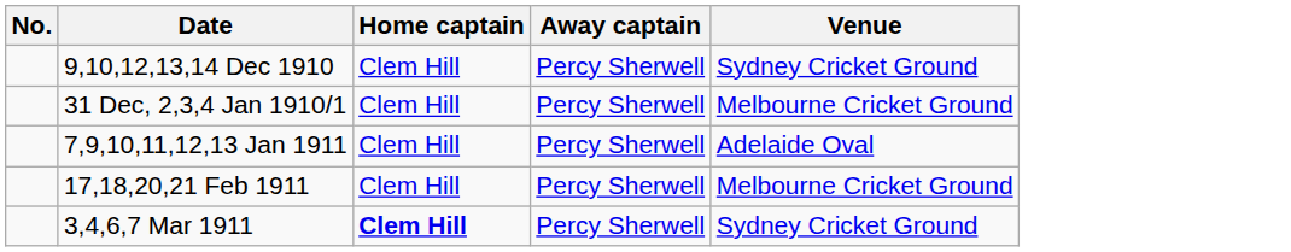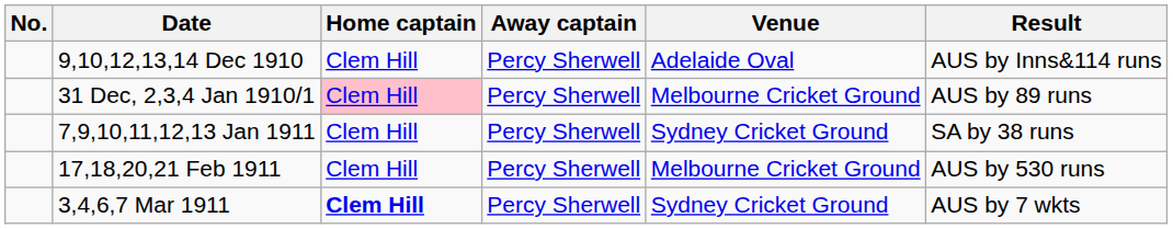 <table class="wikitable">
 <tr>
 <th>No.</th>
 <th>Date</th>
 <th>Home captain</th>
 <th>Away captain</th>
 <th>Venue</th>
+<th>Result</th>
 </tr>
 <tr>
 <td></td>
 <td>9,10,12,13,14 Dec 1910</td>
 <td><a href='#'>Clem Hill</a></td>
 <td><a href='#'>Percy Sherwell</a></td>
-<td><a href='#'>Sydney Cricket Ground</a></td>
+<td><a href='#'>Adelaide Oval</a></td>
+<td>AUS by Inns&114 runs</td>
 </tr>
 <tr>
 <td></td>
 <td>31 Dec, 2,3,4 Jan 1910/1</td>
-<td><a href='#'>Clem Hill</a></td>
+<td style="background: pink;"><a href='#'>Clem Hill</a></td>
 <td><a href='#'>Percy Sherwell</a></td>
 <td><a href='#'>Melbourne Cricket Ground</a></td>
+<td>AUS by 89 runs</td>
 </tr>
 <tr>
 <td></td>
 <td>7,9,10,11,12,13 Jan 1911</td>
 <td><a href='#'>Clem Hill</a></td>
 <td><a href='#'>Percy Sherwell</a></td>
-<td><a href='#'>Adelaide Oval</a></td>
+<td><a href='#'>Sydney Cricket Ground</a></td>
+<td>SA by 38 runs</td>
 </tr>
 <tr>
 <td></td>
 <td>17,18,20,21 Feb 1911</td>
 <td><a href='#'>Clem Hill</a></td>
 <td><a href='#'>Percy Sherwell</a></td>
 <td><a href='#'>Melbourne Cricket Ground</a></td>
+<td>AUS by 530 runs</td>
 </tr>
 <tr>
 <td></td>
 <td>3,4,6,7 Mar 1911</td>
 <td><strong><a href='#'>Clem Hill</a></strong></td>
 <td><a href='#'>Percy Sherwell</a></td>
 <td><a href='#'>Sydney Cricket Ground</a></td>
+<td>AUS by 7 wkts</td>
 </tr>
 </table>
